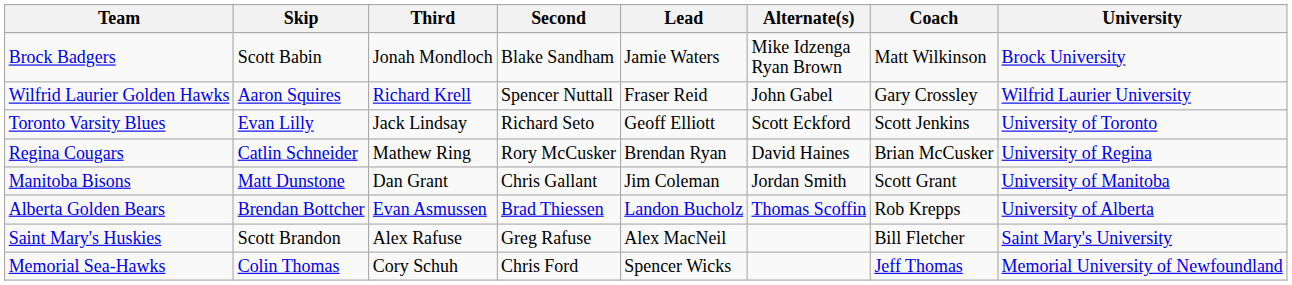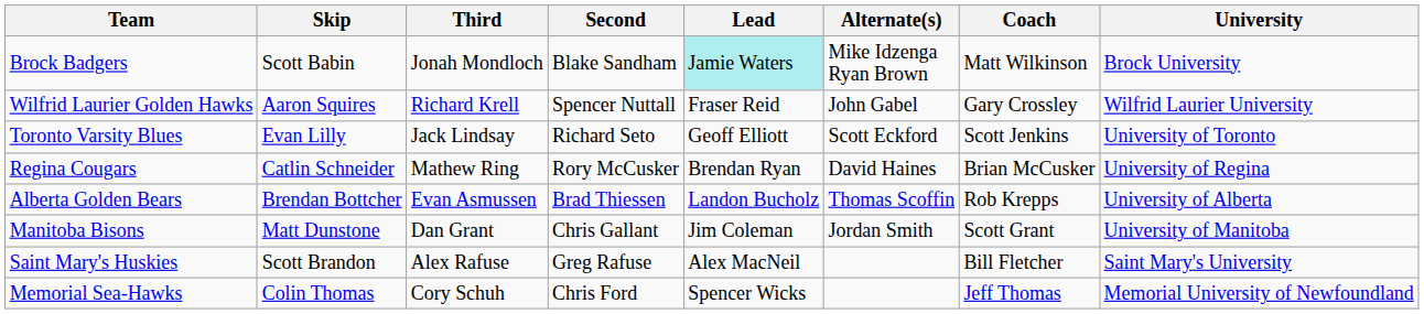 <table class=wikitable>
 <tr>
 <th>Team</th>
 <th>Skip</th>
 <th>Third</th>
 <th>Second</th>
 <th>Lead</th>
 <th>Alternate(s)</th>
 <th>Coach</th>
 <th>University</th>
 </tr>
 <tr>
 <td><a href='#'>Brock Badgers</a></td>
 <td>Scott Babin</td>
 <td>Jonah Mondloch</td>
 <td>Blake Sandham</td>
-<td>Jamie Waters</td>
+<td style="background: paleturquoise;">Jamie Waters</td>
 <td>Mike Idzenga <br> Ryan Brown</td>
 <td>Matt Wilkinson</td>
 <td> <a href='#'>Brock University</a></td>
 </tr>
 <tr>
 <td><a href='#'>Wilfrid Laurier Golden Hawks</a></td>
 <td><a href='#'>Aaron Squires</a></td>
 <td><a href='#'>Richard Krell</a></td>
 <td>Spencer Nuttall</td>
 <td>Fraser Reid</td>
 <td>John Gabel</td>
 <td>Gary Crossley</td>
 <td> <a href='#'>Wilfrid Laurier University</a></td>
 </tr>
 <tr>
 <td><a href='#'>Toronto Varsity Blues</a></td>
 <td><a href='#'>Evan Lilly</a></td>
 <td>Jack Lindsay</td>
 <td>Richard Seto</td>
 <td>Geoff Elliott</td>
 <td>Scott Eckford</td>
 <td>Scott Jenkins</td>
 <td> <a href='#'>University of Toronto</a></td>
 </tr>
 <tr>
 <td><a href='#'>Regina Cougars</a></td>
 <td><a href='#'>Catlin Schneider</a></td>
 <td>Mathew Ring</td>
 <td>Rory McCusker</td>
 <td>Brendan Ryan</td>
 <td>David Haines</td>
 <td>Brian McCusker</td>
 <td> <a href='#'>University of Regina</a></td>
 </tr>
 <tr>
+<td><a href='#'>Alberta Golden Bears</a></td>
+<td><a href='#'>Brendan Bottcher</a></td>
+<td><a href='#'>Evan Asmussen</a></td>
+<td><a href='#'>Brad Thiessen</a></td>
+<td><a href='#'>Landon Bucholz</a></td>
+<td><a href='#'>Thomas Scoffin</a></td>
+<td>Rob Krepps</td>
+<td> <a href='#'>University of Alberta</a></td>
+</tr>
+<tr>
 <td><a href='#'>Manitoba Bisons</a></td>
 <td><a href='#'>Matt Dunstone</a></td>
 <td>Dan Grant</td>
 <td>Chris Gallant</td>
 <td>Jim Coleman</td>
 <td>Jordan Smith</td>
 <td>Scott Grant</td>
 <td> <a href='#'>University of Manitoba</a></td>
-</tr>
-<tr>
-<td><a href='#'>Alberta Golden Bears</a></td>
-<td><a href='#'>Brendan Bottcher</a></td>
-<td><a href='#'>Evan Asmussen</a></td>
-<td><a href='#'>Brad Thiessen</a></td>
-<td><a href='#'>Landon Bucholz</a></td>
-<td><a href='#'>Thomas Scoffin</a></td>
-<td>Rob Krepps</td>
-<td> <a href='#'>University of Alberta</a></td>
 </tr>
 <tr>
 <td><a href='#'>Saint Mary's Huskies</a></td>
 <td>Scott Brandon</td>
 <td>Alex Rafuse</td>
 <td>Greg Rafuse</td>
 <td>Alex MacNeil</td>
 <td></td>
 <td>Bill Fletcher</td>
 <td> <a href='#'>Saint Mary's University</a></td>
 </tr>
 <tr>
 <td><a href='#'>Memorial Sea-Hawks</a></td>
 <td><a href='#'>Colin Thomas</a></td>
 <td>Cory Schuh</td>
 <td>Chris Ford</td>
 <td>Spencer Wicks</td>
 <td></td>
 <td><a href='#'>Jeff Thomas</a></td>
 <td> <a href='#'>Memorial University of Newfoundland</a></td>
 </tr>
 </table>
